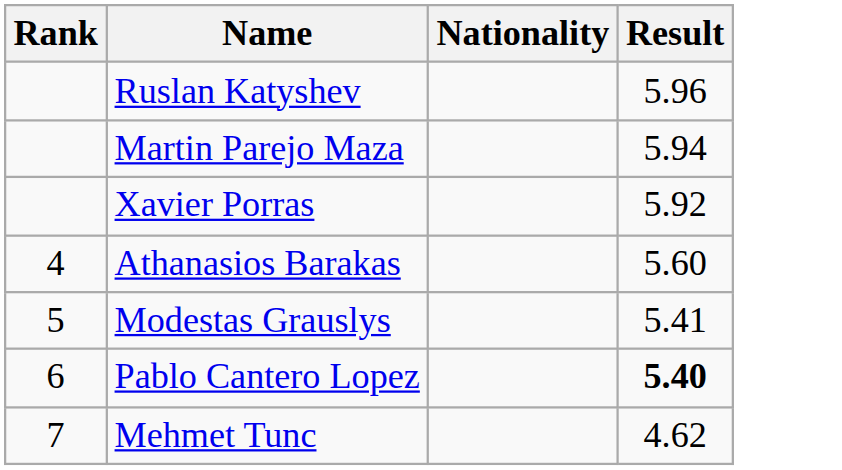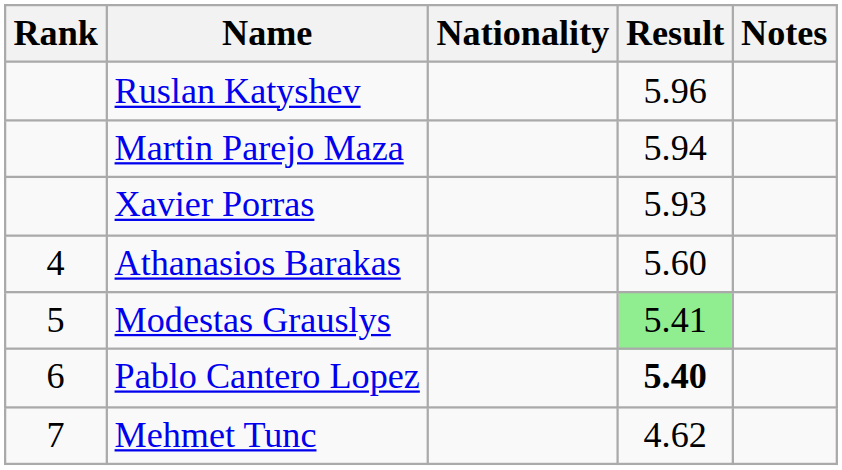 <table class="wikitable sortable" style="text-align:center">
 <tr>
 <th>Rank</th>
 <th>Name</th>
 <th>Nationality</th>
 <th>Result</th>
+<th>Notes</th>
 </tr>
 <tr>
 <td></td>
 <td align=left><a href='#'>Ruslan Katyshev</a></td>
 <td align=left></td>
 <td>5.96</td>
+<td></td>
 </tr>
 <tr>
 <td></td>
 <td align=left><a href='#'>Martin Parejo Maza</a></td>
 <td align=left></td>
 <td>5.94</td>
+<td></td>
 </tr>
 <tr>
 <td></td>
 <td align=left><a href='#'>Xavier Porras</a></td>
 <td align=left></td>
-<td>5.92</td>
+<td>5.93</td>
+<td></td>
 </tr>
 <tr>
 <td>4</td>
 <td align=left><a href='#'>Athanasios Barakas</a></td>
 <td align=left></td>
 <td>5.60</td>
+<td></td>
 </tr>
 <tr>
 <td>5</td>
 <td align=left><a href='#'>Modestas Grauslys</a></td>
 <td align=left></td>
-<td>5.41</td>
+<td style="background: lightgreen;">5.41</td>
+<td></td>
 </tr>
 <tr>
 <td>6</td>
 <td align=left><a href='#'>Pablo Cantero Lopez</a></td>
 <td align=left></td>
 <td><strong>5.40</strong></td>
+<td></td>
 </tr>
 <tr>
 <td>7</td>
 <td align=left><a href='#'>Mehmet Tunc</a></td>
 <td align=left></td>
 <td>4.62</td>
+<td></td>
 </tr>
 </table>
